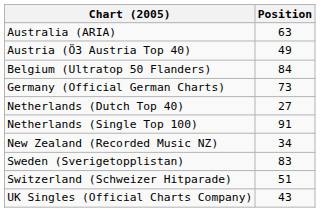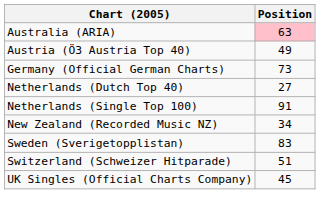 <table class="wikitable sortable">
 <tr>
 <th>Chart (2005)</th>
 <th>Position</th>
 </tr>
 <tr>
 <td>Australia (ARIA)</td>
-<td align="center">63</td>
+<td align="center" style="background: pink;">63</td>
 </tr>
 <tr>
 <td>Austria (Ö3 Austria Top 40)</td>
 <td align="center">49</td>
-</tr>
-<tr>
-<td>Belgium (Ultratop 50 Flanders)</td>
-<td align="center">84</td>
 </tr>
 <tr>
 <td>Germany (Official German Charts)</td>
 <td align="center">73</td>
 </tr>
 <tr>
 <td>Netherlands (Dutch Top 40)</td>
 <td align="center">27</td>
 </tr>
 <tr>
 <td>Netherlands (Single Top 100)</td>
 <td align="center">91</td>
 </tr>
 <tr>
 <td>New Zealand (Recorded Music NZ)</td>
 <td align="center">34</td>
 </tr>
 <tr>
 <td>Sweden (Sverigetopplistan)</td>
 <td align="center">83</td>
 </tr>
 <tr>
 <td>Switzerland (Schweizer Hitparade)</td>
 <td align="center">51</td>
 </tr>
 <tr>
 <td>UK Singles (Official Charts Company)</td>
-<td align="center">43</td>
+<td align="center">45</td>
 </tr>
 </table>
